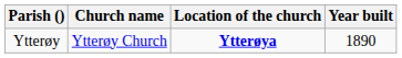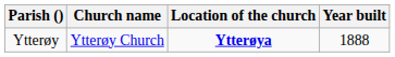 <table class="wikitable" style="text-align:center">
 <tr>
 <th>Parish ()</th>
 <th>Church name</th>
 <th>Location of the church</th>
 <th>Year built</th>
 </tr>
 <tr>
 <td rowspan="1">Ytterøy</td>
 <td><a href='#'>Ytterøy Church</a></td>
 <td><strong><a href='#'>Ytterøya</a></strong></td>
-<td>1890</td>
+<td>1888</td>
 </tr>
 </table>
